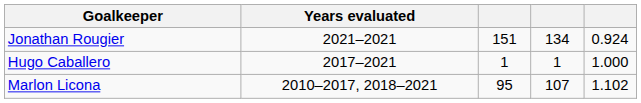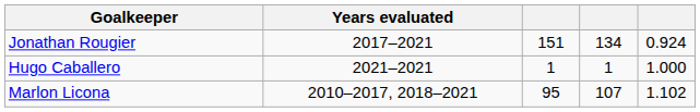 <table class="wikitable">
 <tr>
 <th width="250">Goalkeeper</th>
 <th width="250">Years evaluated</th>
 <th width="50"></th>
 <th width="50"></th>
 <th width="50"></th>
 </tr>
 <tr align=center>
 <td align=left> <a href='#'>Jonathan Rougier</a></td>
-<td>2021–2021</td>
+<td>2017–2021</td>
 <td>151</td>
 <td>134</td>
 <td>0.924</td>
 </tr>
 <tr align=center>
 <td align=left> <a href='#'>Hugo Caballero</a></td>
-<td>2017–2021</td>
+<td>2021–2021</td>
 <td>1</td>
 <td>1</td>
 <td>1.000</td>
 </tr>
 <tr align=center>
 <td align=left> <a href='#'>Marlon Licona</a></td>
 <td>2010–2017, 2018–2021</td>
 <td>95</td>
 <td>107</td>
 <td>1.102</td>
 </tr>
 </table>
